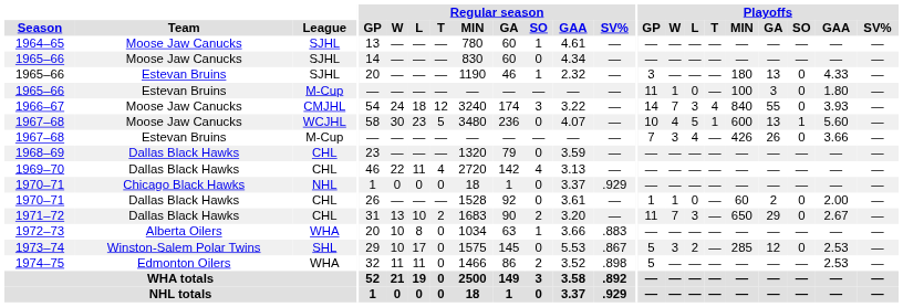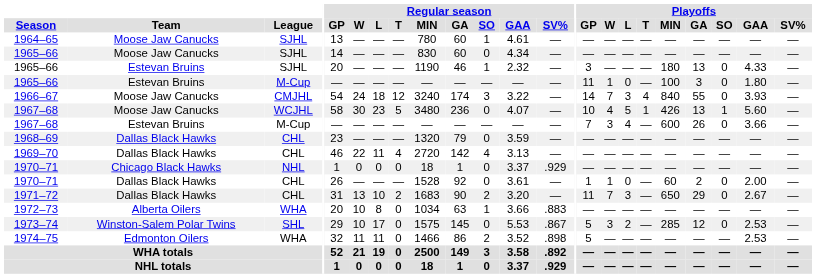 <table border="0" cellpadding="1" cellspacing="0" style="width:90%; text-align:center;">
 <tr bgcolor="#e0e0e0">
 <th colspan="3" bgcolor="#ffffff"></th>
 <th rowspan="99" bgcolor="#ffffff"></th>
 <th colspan="9" bgcolor="#e0e0e0"><a href='#'>Regular season</a></th>
 <th rowspan="99" bgcolor="#ffffff"></th>
 <th colspan="9" bgcolor="#e0e0e0"><a href='#'>Playoffs</a></th>
 </tr>
 <tr bgcolor="#e0e0e0">
 <th><a href='#'>Season</a></th>
 <th>Team</th>
 <th>League</th>
 <th>GP</th>
 <th>W</th>
 <th>L</th>
 <th>T</th>
 <th>MIN</th>
 <th>GA</th>
 <th><a href='#'>SO</a></th>
 <th><a href='#'>GAA</a></th>
 <th><a href='#'>SV%</a></th>
 <th>GP</th>
 <th>W</th>
 <th>L</th>
 <th>T</th>
 <th>MIN</th>
 <th>GA</th>
 <th>SO</th>
 <th>GAA</th>
 <th>SV%</th>
 </tr>
 <tr>
 <td><a href='#'>1964–65</a></td>
 <td><a href='#'>Moose Jaw Canucks</a></td>
 <td><a href='#'>SJHL</a></td>
 <td>13</td>
 <td>—</td>
 <td>—</td>
 <td>—</td>
 <td>780</td>
 <td>60</td>
 <td>1</td>
 <td>4.61</td>
 <td>—</td>
 <td>—</td>
 <td>—</td>
 <td>—</td>
 <td>—</td>
 <td>—</td>
 <td>—</td>
 <td>—</td>
 <td>—</td>
 <td>—</td>
 </tr>
 <tr bgcolor="#f0f0f0">
 <td><a href='#'>1965–66</a></td>
 <td>Moose Jaw Canucks</td>
 <td>SJHL</td>
 <td>14</td>
 <td>—</td>
 <td>—</td>
 <td>—</td>
 <td>830</td>
 <td>60</td>
 <td>0</td>
 <td>4.34</td>
 <td>—</td>
 <td>—</td>
 <td>—</td>
 <td>—</td>
 <td>—</td>
 <td>—</td>
 <td>—</td>
 <td>—</td>
 <td>—</td>
 <td>—</td>
 </tr>
 <tr>
 <td>1965–66</td>
 <td><a href='#'>Estevan Bruins</a></td>
 <td>SJHL</td>
 <td>20</td>
 <td>—</td>
 <td>—</td>
 <td>—</td>
 <td>1190</td>
 <td>46</td>
 <td>1</td>
 <td>2.32</td>
 <td>—</td>
 <td>3</td>
 <td>—</td>
 <td>—</td>
 <td>—</td>
 <td>180</td>
 <td>13</td>
 <td>0</td>
 <td>4.33</td>
 <td>—</td>
 </tr>
 <tr bgcolor="#f0f0f0">
 <td><a href='#'>1965–66</a></td>
 <td>Estevan Bruins</td>
 <td><a href='#'>M-Cup</a></td>
 <td>—</td>
 <td>—</td>
 <td>—</td>
 <td>—</td>
 <td>—</td>
 <td>—</td>
 <td>—</td>
 <td>—</td>
 <td>—</td>
 <td>11</td>
 <td>1</td>
 <td>0</td>
 <td>—</td>
 <td>100</td>
 <td>3</td>
 <td>0</td>
 <td>1.80</td>
 <td>—</td>
 </tr>
 <tr>
 <td><a href='#'>1966–67</a></td>
 <td>Moose Jaw Canucks</td>
 <td><a href='#'>CMJHL</a></td>
 <td>54</td>
 <td>24</td>
 <td>18</td>
 <td>12</td>
 <td>3240</td>
 <td>174</td>
 <td>3</td>
 <td>3.22</td>
 <td>—</td>
 <td>14</td>
 <td>7</td>
 <td>3</td>
 <td>4</td>
 <td>840</td>
 <td>55</td>
 <td>0</td>
 <td>3.93</td>
 <td>—</td>
 </tr>
 <tr bgcolor="#f0f0f0">
 <td><a href='#'>1967–68</a></td>
 <td>Moose Jaw Canucks</td>
 <td><a href='#'>WCJHL</a></td>
 <td>58</td>
 <td>30</td>
 <td>23</td>
 <td>5</td>
 <td>3480</td>
 <td>236</td>
 <td>0</td>
 <td>4.07</td>
 <td>—</td>
 <td>10</td>
 <td>4</td>
 <td>5</td>
 <td>1</td>
-<td>600</td>
+<td>426</td>
 <td>13</td>
 <td>1</td>
 <td>5.60</td>
 <td>—</td>
 </tr>
 <tr>
 <td><a href='#'>1967–68</a></td>
 <td>Estevan Bruins</td>
 <td>M-Cup</td>
 <td>—</td>
 <td>—</td>
 <td>—</td>
 <td>—</td>
 <td>—</td>
 <td>—</td>
 <td>—</td>
 <td>—</td>
 <td>—</td>
 <td>7</td>
 <td>3</td>
 <td>4</td>
 <td>—</td>
-<td>426</td>
+<td>600</td>
 <td>26</td>
 <td>0</td>
 <td>3.66</td>
 <td>—</td>
 </tr>
 <tr bgcolor="#f0f0f0">
 <td><a href='#'>1968–69</a></td>
 <td><a href='#'>Dallas Black Hawks</a></td>
 <td><a href='#'>CHL</a></td>
 <td>23</td>
 <td>—</td>
 <td>—</td>
 <td>—</td>
 <td>1320</td>
 <td>79</td>
 <td>0</td>
 <td>3.59</td>
 <td>—</td>
 <td>—</td>
 <td>—</td>
 <td>—</td>
 <td>—</td>
 <td>—</td>
 <td>—</td>
 <td>—</td>
 <td>—</td>
 <td>—</td>
 </tr>
 <tr>
 <td><a href='#'>1969–70</a></td>
 <td>Dallas Black Hawks</td>
 <td>CHL</td>
 <td>46</td>
 <td>22</td>
 <td>11</td>
 <td>4</td>
 <td>2720</td>
 <td>142</td>
 <td>4</td>
 <td>3.13</td>
 <td>—</td>
 <td>—</td>
 <td>—</td>
 <td>—</td>
 <td>—</td>
 <td>—</td>
 <td>—</td>
 <td>—</td>
 <td>—</td>
 <td>—</td>
 </tr>
 <tr bgcolor="#f0f0f0">
 <td><a href='#'>1970–71</a></td>
 <td><a href='#'>Chicago Black Hawks</a></td>
 <td><a href='#'>NHL</a></td>
 <td>1</td>
 <td>0</td>
 <td>0</td>
 <td>0</td>
 <td>18</td>
 <td>1</td>
 <td>0</td>
 <td>3.37</td>
 <td>.929</td>
 <td>—</td>
 <td>—</td>
 <td>—</td>
 <td>—</td>
 <td>—</td>
 <td>—</td>
 <td>—</td>
 <td>—</td>
 <td>—</td>
 </tr>
 <tr>
 <td><a href='#'>1970–71</a></td>
 <td>Dallas Black Hawks</td>
 <td>CHL</td>
 <td>26</td>
 <td>—</td>
 <td>—</td>
 <td>—</td>
 <td>1528</td>
 <td>92</td>
 <td>0</td>
 <td>3.61</td>
 <td>—</td>
 <td>1</td>
 <td>1</td>
 <td>0</td>
 <td>—</td>
 <td>60</td>
 <td>2</td>
 <td>0</td>
 <td>2.00</td>
 <td>—</td>
 </tr>
 <tr bgcolor="#f0f0f0">
 <td><a href='#'>1971–72</a></td>
 <td>Dallas Black Hawks</td>
 <td>CHL</td>
 <td>31</td>
 <td>13</td>
 <td>10</td>
 <td>2</td>
 <td>1683</td>
 <td>90</td>
 <td>2</td>
 <td>3.20</td>
 <td>—</td>
 <td>11</td>
 <td>7</td>
 <td>3</td>
 <td>—</td>
 <td>650</td>
 <td>29</td>
 <td>0</td>
 <td>2.67</td>
 <td>—</td>
 </tr>
 <tr>
 <td><a href='#'>1972–73</a></td>
 <td><a href='#'>Alberta Oilers</a></td>
 <td><a href='#'>WHA</a></td>
 <td>20</td>
 <td>10</td>
 <td>8</td>
 <td>0</td>
 <td>1034</td>
 <td>63</td>
 <td>1</td>
 <td>3.66</td>
 <td>.883</td>
 <td>—</td>
 <td>—</td>
 <td>—</td>
 <td>—</td>
 <td>—</td>
 <td>—</td>
 <td>—</td>
 <td>—</td>
 <td>—</td>
 </tr>
 <tr bgcolor="#f0f0f0">
 <td><a href='#'>1973–74</a></td>
 <td><a href='#'>Winston-Salem Polar Twins</a></td>
 <td><a href='#'>SHL</a></td>
 <td>29</td>
 <td>10</td>
 <td>17</td>
 <td>0</td>
 <td>1575</td>
 <td>145</td>
 <td>0</td>
 <td>5.53</td>
 <td>.867</td>
 <td>5</td>
 <td>3</td>
 <td>2</td>
 <td>—</td>
 <td>285</td>
 <td>12</td>
 <td>0</td>
 <td>2.53</td>
 <td>—</td>
 </tr>
 <tr>
 <td><a href='#'>1974–75</a></td>
 <td><a href='#'>Edmonton Oilers</a></td>
 <td>WHA</td>
 <td>32</td>
 <td>11</td>
 <td>11</td>
 <td>0</td>
 <td>1466</td>
 <td>86</td>
 <td>2</td>
 <td>3.52</td>
 <td>.898</td>
 <td>5</td>
 <td>—</td>
 <td>—</td>
 <td>—</td>
 <td>—</td>
 <td>—</td>
 <td>—</td>
 <td>2.53</td>
 <td>—</td>
 </tr>
 <tr bgcolor="#e0e0e0">
 <th colspan=3>WHA totals</th>
 <th>52</th>
 <th>21</th>
 <th>19</th>
 <th>0</th>
 <th>2500</th>
 <th>149</th>
 <th>3</th>
 <th>3.58</th>
 <th>.892</th>
 <th>—</th>
 <th>—</th>
 <th>—</th>
 <th>—</th>
 <th>—</th>
 <th>—</th>
 <th>—</th>
 <th>—</th>
 <th>—</th>
 </tr>
 <tr bgcolor="#e0e0e0">
 <th colspan=3>NHL totals</th>
 <th>1</th>
 <th>0</th>
 <th>0</th>
 <th>0</th>
 <th>18</th>
 <th>1</th>
 <th>0</th>
 <th>3.37</th>
 <th>.929</th>
 <th>—</th>
 <th>—</th>
 <th>—</th>
 <th>—</th>
 <th>—</th>
 <th>—</th>
 <th>—</th>
 <th>—</th>
 <th>—</th>
 </tr>
 </table>
